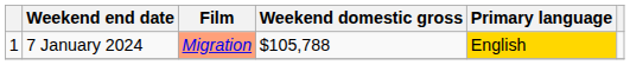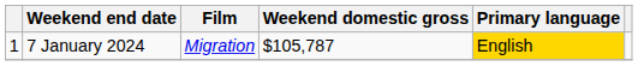 <table class="wikitable sortable">
 <tr>
 <th></th>
 <th>Weekend end date</th>
 <th>Film</th>
 <th>Weekend domestic gross</th>
 <th>Primary language</th>
 <th></th>
 </tr>
 <tr>
 <td>1</td>
 <td>7 January 2024</td>
-<td style="background: lightsalmon;"><em><a href='#'>Migration</a></em></td>
-<td>$105,788</td>
+<td><em><a href='#'>Migration</a></em></td>
+<td>$105,787</td>
 <td style="background: gold;">English</td>
 <td></td>
 </tr>
 <tr>
 </tr>
 </table>
